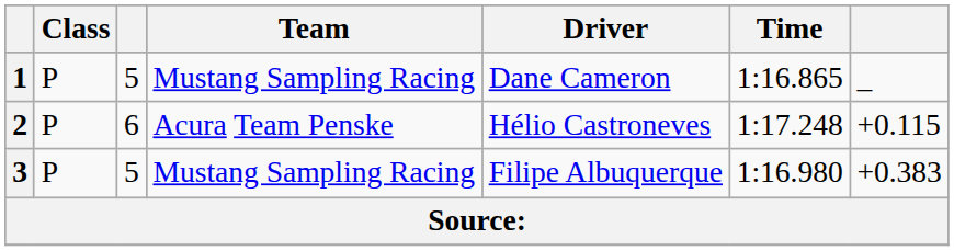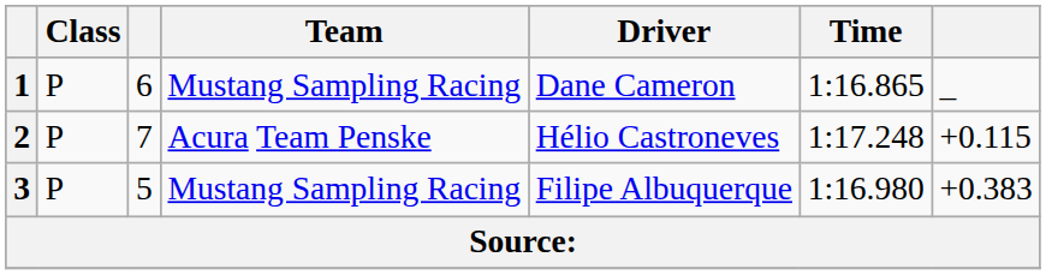 <table class="wikitable">
 <tr>
 <th scope="col"></th>
 <th scope="col">Class</th>
 <th scope="col"></th>
 <th scope="col">Team</th>
 <th scope="col">Driver</th>
 <th scope="col">Time</th>
 <th scope="col"></th>
 </tr>
 <tr>
 <th scope="row">1</th>
 <td>P</td>
-<td>5</td>
+<td>6</td>
 <td><a href='#'>Mustang Sampling Racing</a></td>
 <td><a href='#'>Dane Cameron</a></td>
 <td>1:16.865</td>
 <td>_</td>
 </tr>
 <tr>
 <th scope="row">2</th>
 <td>P</td>
-<td>6</td>
+<td>7</td>
 <td><a href='#'>Acura</a> <a href='#'>Team Penske</a></td>
 <td><a href='#'>Hélio Castroneves</a></td>
 <td>1:17.248</td>
 <td>+0.115</td>
 </tr>
 <tr>
 <th scope="row">3</th>
 <td>P</td>
 <td>5</td>
 <td><a href='#'>Mustang Sampling Racing</a></td>
 <td><a href='#'>Filipe Albuquerque</a></td>
 <td>1:16.980</td>
 <td>+0.383</td>
 </tr>
 <tr>
 <th colspan="7">Source:</th>
 </tr>
 <tr>
 </tr>
 </table>
